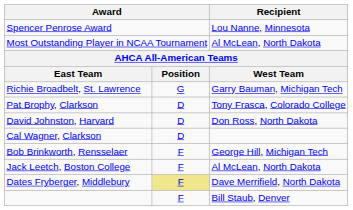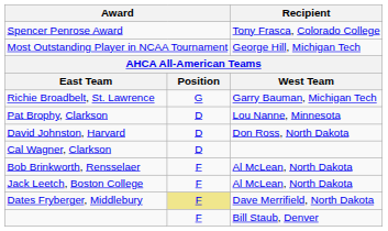 <table class="wikitable">
 <tr>
 <th colspan=2>Award</th>
 <th>Recipient</th>
 </tr>
 <tr>
 <td colspan=2><a href='#'>Spencer Penrose Award</a></td>
-<td><a href='#'>Lou Nanne</a>, <a href='#'>Minnesota</a></td>
+<td><a href='#'>Tony Frasca</a>, <a href='#'>Colorado College</a></td>
 </tr>
 <tr>
 <td colspan=2><a href='#'>Most Outstanding Player in NCAA Tournament</a></td>
-<td><a href='#'>Al McLean</a>, <a href='#'>North Dakota</a></td>
+<td><a href='#'>George Hill</a>, <a href='#'>Michigan Tech</a></td>
 </tr>
 <tr>
 <th colspan=3><a href='#'>AHCA All-American Teams</a></th>
 </tr>
 <tr>
 <th>East Team</th>
 <th>  Position  </th>
 <th>West Team</th>
 </tr>
 <tr>
 <td><a href='#'>Richie Broadbelt</a>, <a href='#'>St. Lawrence</a></td>
 <td align=center><a href='#'>G</a></td>
 <td><a href='#'>Garry Bauman</a>, <a href='#'>Michigan Tech</a></td>
 </tr>
 <tr>
 <td><a href='#'>Pat Brophy</a>, <a href='#'>Clarkson</a></td>
 <td align=center><a href='#'>D</a></td>
-<td><a href='#'>Tony Frasca</a>, <a href='#'>Colorado College</a></td>
+<td><a href='#'>Lou Nanne</a>, <a href='#'>Minnesota</a></td>
 </tr>
 <tr>
 <td><a href='#'>David Johnston</a>, <a href='#'>Harvard</a></td>
 <td align=center><a href='#'>D</a></td>
 <td><a href='#'>Don Ross</a>, <a href='#'>North Dakota</a></td>
 </tr>
 <tr>
 <td><a href='#'>Cal Wagner</a>, <a href='#'>Clarkson</a></td>
 <td align=center><a href='#'>D</a></td>
 <td></td>
 </tr>
 <tr>
 <td><a href='#'>Bob Brinkworth</a>, <a href='#'>Rensselaer</a></td>
 <td align=center><a href='#'>F</a></td>
-<td><a href='#'>George Hill</a>, <a href='#'>Michigan Tech</a></td>
+<td><a href='#'>Al McLean</a>, <a href='#'>North Dakota</a></td>
 </tr>
 <tr>
 <td><a href='#'>Jack Leetch</a>, <a href='#'>Boston College</a></td>
 <td align=center><a href='#'>F</a></td>
 <td><a href='#'>Al McLean</a>, <a href='#'>North Dakota</a></td>
 </tr>
 <tr>
 <td><a href='#'>Dates Fryberger</a>, <a href='#'>Middlebury</a></td>
 <td align=center style="background: khaki;"><a href='#'>F</a></td>
 <td><a href='#'>Dave Merrifield</a>, <a href='#'>North Dakota</a></td>
 </tr>
 <tr>
 <td></td>
 <td align=center><a href='#'>F</a></td>
 <td><a href='#'>Bill Staub</a>, <a href='#'>Denver</a></td>
 </tr>
 </table>
